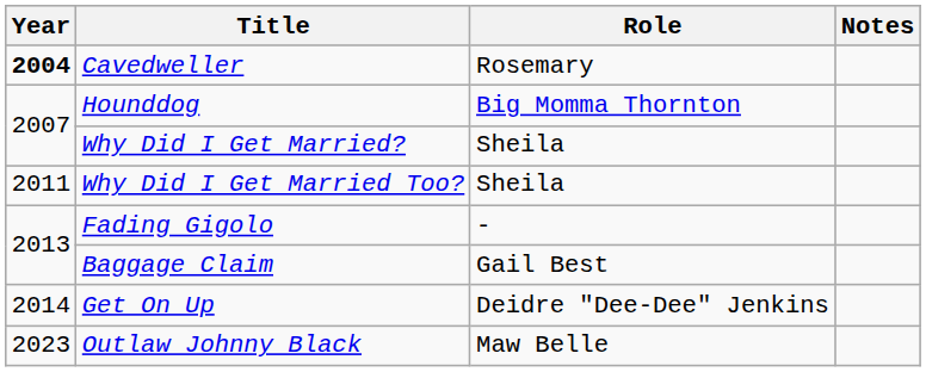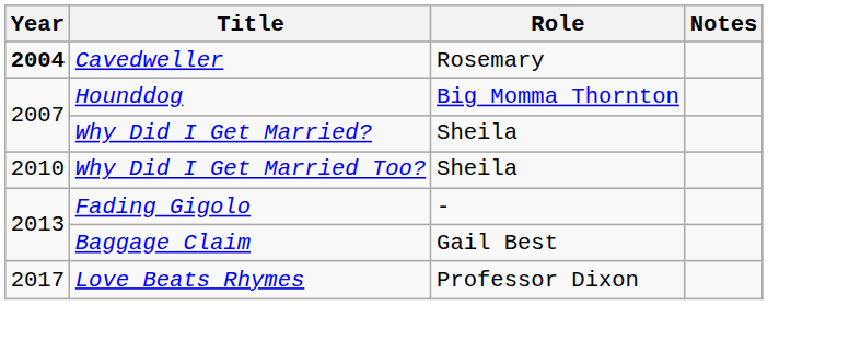 <table class="wikitable plainrowheaders sortable">
 <tr>
 <th>Year</th>
 <th>Title</th>
 <th>Role</th>
 <th>Notes</th>
 </tr>
 <tr>
 <td><strong>2004</strong></td>
 <td><em><a href='#'>Cavedweller</a></em></td>
 <td>Rosemary</td>
 <td></td>
 </tr>
 <tr>
 <td rowspan=2>2007</td>
 <td><em><a href='#'>Hounddog</a></em></td>
 <td><a href='#'>Big Momma Thornton</a></td>
 <td></td>
 </tr>
 <tr>
 <td><em><a href='#'>Why Did I Get Married?</a></em></td>
 <td>Sheila</td>
 <td></td>
 </tr>
 <tr>
-<td>2011</td>
+<td>2010</td>
 <td><em><a href='#'>Why Did I Get Married Too?</a></em></td>
 <td>Sheila</td>
 <td></td>
 </tr>
 <tr>
 <td rowspan=2>2013</td>
 <td><em><a href='#'>Fading Gigolo</a></em></td>
 <td>-</td>
 <td></td>
 </tr>
 <tr>
 <td><em><a href='#'>Baggage Claim</a></em></td>
 <td>Gail Best</td>
 <td></td>
 </tr>
 <tr>
-<td>2014</td>
-<td><em><a href='#'>Get On Up</a></em></td>
-<td>Deidre "Dee-Dee" Jenkins</td>
-<td></td>
-</tr>
-<tr>
-<td>2023</td>
-<td><em><a href='#'>Outlaw Johnny Black</a></em></td>
-<td>Maw Belle</td>
+<td>2017</td>
+<td><em><a href='#'>Love Beats Rhymes</a></em></td>
+<td>Professor Dixon</td>
 <td></td>
 </tr>
 </table>
